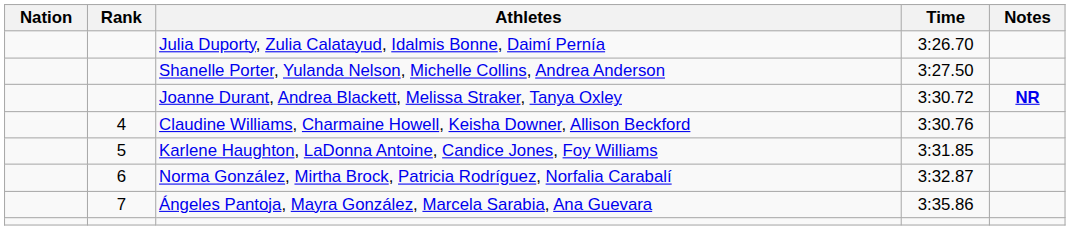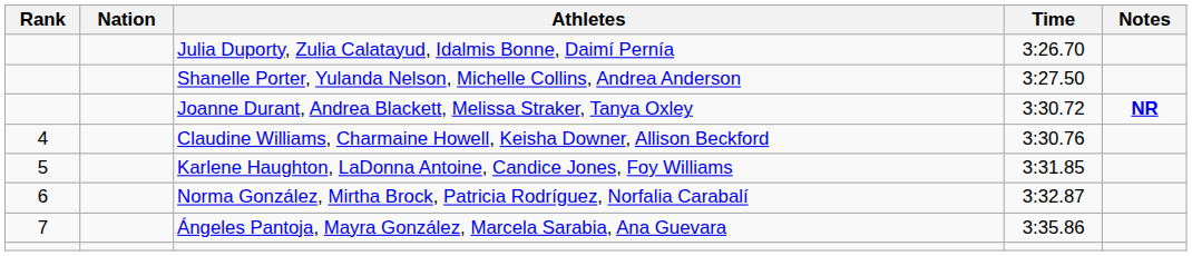 <table class="wikitable sortable" width=80% style="text-align:center;">
 <tr>
+<th>Rank</th>
 <th>Nation</th>
-<th>Rank</th>
 <th>Athletes</th>
 <th>Time</th>
 <th>Notes</th>
 </tr>
 <tr>
+<td></td>
 <td align=left></td>
-<td></td>
 <td align=left><a href='#'>Julia Duporty</a>, <a href='#'>Zulia Calatayud</a>, <a href='#'>Idalmis Bonne</a>, <a href='#'>Daimí Pernía</a></td>
 <td>3:26.70</td>
 <td></td>
 </tr>
 <tr>
+<td></td>
 <td align=left></td>
-<td></td>
 <td align=left><a href='#'>Shanelle Porter</a>, <a href='#'>Yulanda Nelson</a>, <a href='#'>Michelle Collins</a>, <a href='#'>Andrea Anderson</a></td>
 <td>3:27.50</td>
 <td></td>
 </tr>
 <tr>
+<td></td>
 <td align=left></td>
-<td></td>
 <td align=left><a href='#'>Joanne Durant</a>, <a href='#'>Andrea Blackett</a>, <a href='#'>Melissa Straker</a>, <a href='#'>Tanya Oxley</a></td>
 <td>3:30.72</td>
 <td><strong><a href='#'>NR</a></strong></td>
 </tr>
 <tr>
+<td>4</td>
 <td align=left></td>
-<td>4</td>
 <td align=left><a href='#'>Claudine Williams</a>, <a href='#'>Charmaine Howell</a>, <a href='#'>Keisha Downer</a>, <a href='#'>Allison Beckford</a></td>
 <td>3:30.76</td>
 <td></td>
 </tr>
 <tr>
+<td>5</td>
 <td align=left></td>
-<td>5</td>
 <td align=left><a href='#'>Karlene Haughton</a>, <a href='#'>LaDonna Antoine</a>, <a href='#'>Candice Jones</a>, <a href='#'>Foy Williams</a></td>
 <td>3:31.85</td>
 <td></td>
 </tr>
 <tr>
+<td>6</td>
 <td align=left></td>
-<td>6</td>
 <td align=left><a href='#'>Norma González</a>, <a href='#'>Mirtha Brock</a>, <a href='#'>Patricia Rodríguez</a>, <a href='#'>Norfalia Carabalí</a></td>
 <td>3:32.87</td>
 <td></td>
 </tr>
 <tr>
+<td>7</td>
 <td align=left></td>
-<td>7</td>
 <td align=left><a href='#'>Ángeles Pantoja</a>, <a href='#'>Mayra González</a>, <a href='#'>Marcela Sarabia</a>, <a href='#'>Ana Guevara</a></td>
 <td>3:35.86</td>
 <td></td>
 </tr>
 <tr>
+<td></td>
 <td align=left></td>
-<td></td>
 <td align=left></td>
 <td></td>
 <td></td>
 </tr>
 </table>
